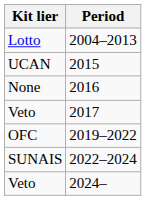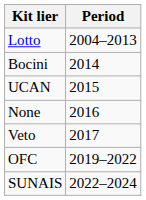 <table class="wikitable" style="text-align:left;">
 <tr>
 <th>Kit lier</th>
 <th>Period</th>
 </tr>
 <tr>
 <td align="Left"> <a href='#'>Lotto</a></td>
 <td>2004–2013</td>
+</tr>
+<tr>
+<td align="Left"> Bocini</td>
+<td>2014</td>
 </tr>
 <tr>
 <td align="Left"> UCAN</td>
 <td>2015</td>
 </tr>
 <tr>
 <td>None</td>
 <td>2016</td>
 </tr>
 <tr>
 <td align="Left"> Veto</td>
 <td>2017</td>
 </tr>
 <tr>
 <td align="Left"> OFC</td>
 <td>2019–2022</td>
 </tr>
 <tr>
 <td align="Left"> SUNAIS</td>
 <td>2022–2024</td>
 </tr>
-<tr>
-<td align="Left"> Veto</td>
-<td>2024–</td>
-</tr>
 </table>
